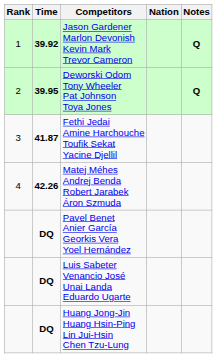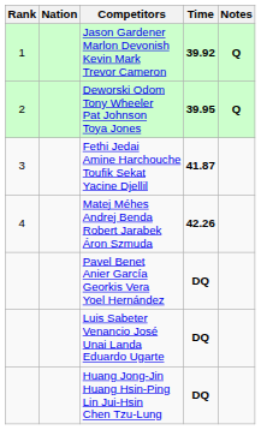 <table class="wikitable sortable" style="text-align:center">
 <tr>
 <th>Rank</th>
+<th>Nation</th>
+<th>Competitors</th>
 <th>Time</th>
-<th>Competitors</th>
-<th>Nation</th>
 <th>Notes</th>
 </tr>
 <tr bgcolor=ccffcc>
 <td>1</td>
+<td align=left></td>
+<td align=left><a href='#'>Jason Gardener</a><br><a href='#'>Marlon Devonish</a><br><a href='#'>Kevin Mark</a><br><a href='#'>Trevor Cameron</a></td>
 <td><strong>39.92</strong></td>
-<td align=left><a href='#'>Jason Gardener</a><br><a href='#'>Marlon Devonish</a><br><a href='#'>Kevin Mark</a><br><a href='#'>Trevor Cameron</a></td>
-<td align=left></td>
 <td><strong>Q</strong></td>
 </tr>
 <tr bgcolor=ccffcc>
 <td>2</td>
+<td align=left></td>
+<td align=left><a href='#'>Deworski Odom</a><br><a href='#'>Tony Wheeler</a><br><a href='#'>Pat Johnson</a><br><a href='#'>Toya Jones</a></td>
 <td><strong>39.95</strong></td>
-<td align=left><a href='#'>Deworski Odom</a><br><a href='#'>Tony Wheeler</a><br><a href='#'>Pat Johnson</a><br><a href='#'>Toya Jones</a></td>
-<td align=left></td>
 <td><strong>Q</strong></td>
 </tr>
 <tr>
 <td>3</td>
+<td align=left></td>
+<td align=left><a href='#'>Fethi Jedai</a><br><a href='#'>Amine Harchouche</a><br><a href='#'>Toufik Sekat</a><br><a href='#'>Yacine Djellil</a></td>
 <td><strong>41.87</strong></td>
-<td align=left><a href='#'>Fethi Jedai</a><br><a href='#'>Amine Harchouche</a><br><a href='#'>Toufik Sekat</a><br><a href='#'>Yacine Djellil</a></td>
-<td align=left></td>
 <td></td>
 </tr>
 <tr>
 <td>4</td>
+<td align=left></td>
+<td align=left><a href='#'>Matej Méhes</a><br><a href='#'>Andrej Benda</a><br><a href='#'>Robert Jarabek</a><br><a href='#'>Áron Szmuda</a></td>
 <td><strong>42.26</strong></td>
-<td align=left><a href='#'>Matej Méhes</a><br><a href='#'>Andrej Benda</a><br><a href='#'>Robert Jarabek</a><br><a href='#'>Áron Szmuda</a></td>
-<td align=left></td>
 <td></td>
 </tr>
 <tr>
 <td></td>
+<td align=left></td>
+<td align=left><a href='#'>Pavel Benet</a><br><a href='#'>Anier García</a><br><a href='#'>Georkis Vera</a><br><a href='#'>Yoel Hernández</a></td>
 <td><strong>DQ</strong></td>
-<td align=left><a href='#'>Pavel Benet</a><br><a href='#'>Anier García</a><br><a href='#'>Georkis Vera</a><br><a href='#'>Yoel Hernández</a></td>
-<td align=left></td>
 <td></td>
 </tr>
 <tr>
 <td></td>
+<td align=left></td>
+<td align=left><a href='#'>Luis Sabeter</a><br><a href='#'>Venancio José</a><br><a href='#'>Unai Landa</a><br><a href='#'>Eduardo Ugarte</a></td>
 <td><strong>DQ</strong></td>
-<td align=left><a href='#'>Luis Sabeter</a><br><a href='#'>Venancio José</a><br><a href='#'>Unai Landa</a><br><a href='#'>Eduardo Ugarte</a></td>
-<td align=left></td>
 <td></td>
 </tr>
 <tr>
 <td></td>
+<td align=left></td>
+<td align=left><a href='#'>Huang Jong-Jin</a><br><a href='#'>Huang Hsin-Ping</a><br><a href='#'>Lin Jui-Hsin</a><br><a href='#'>Chen Tzu-Lung</a></td>
 <td><strong>DQ</strong></td>
-<td align=left><a href='#'>Huang Jong-Jin</a><br><a href='#'>Huang Hsin-Ping</a><br><a href='#'>Lin Jui-Hsin</a><br><a href='#'>Chen Tzu-Lung</a></td>
-<td align=left></td>
 <td></td>
 </tr>
 </table>
